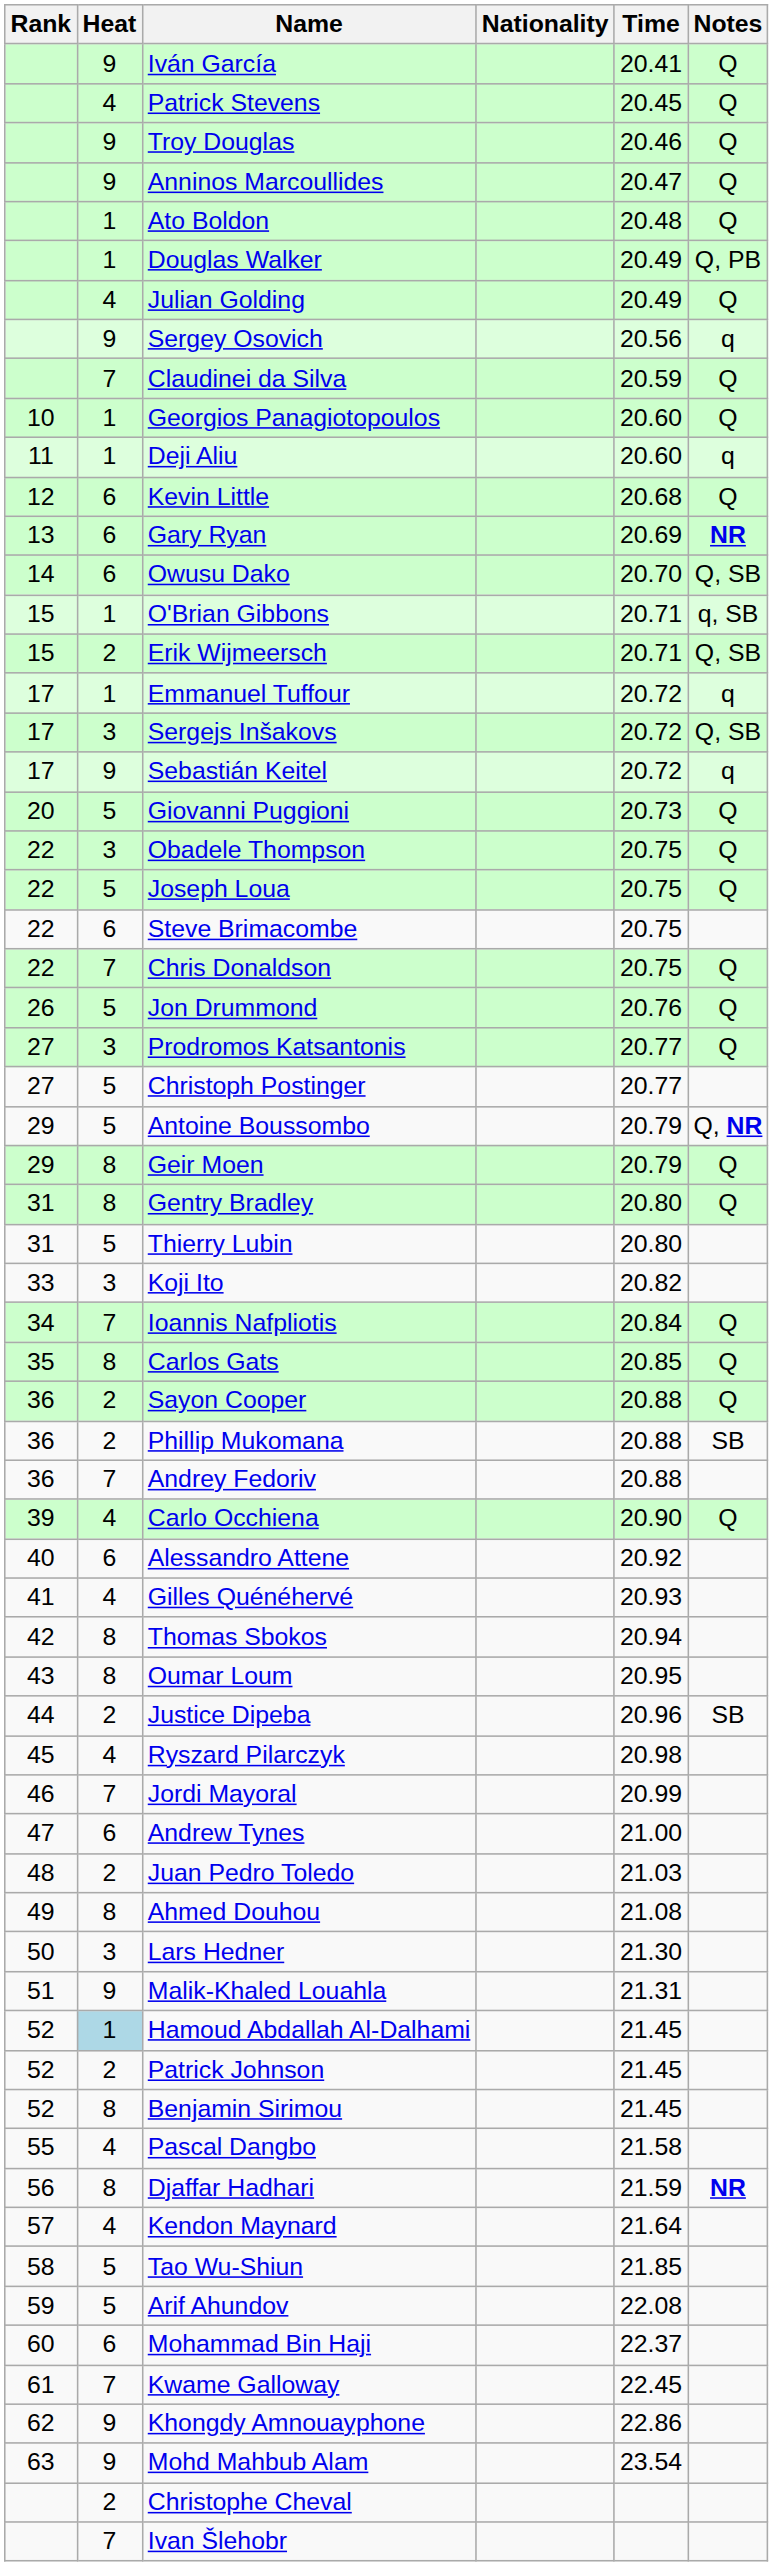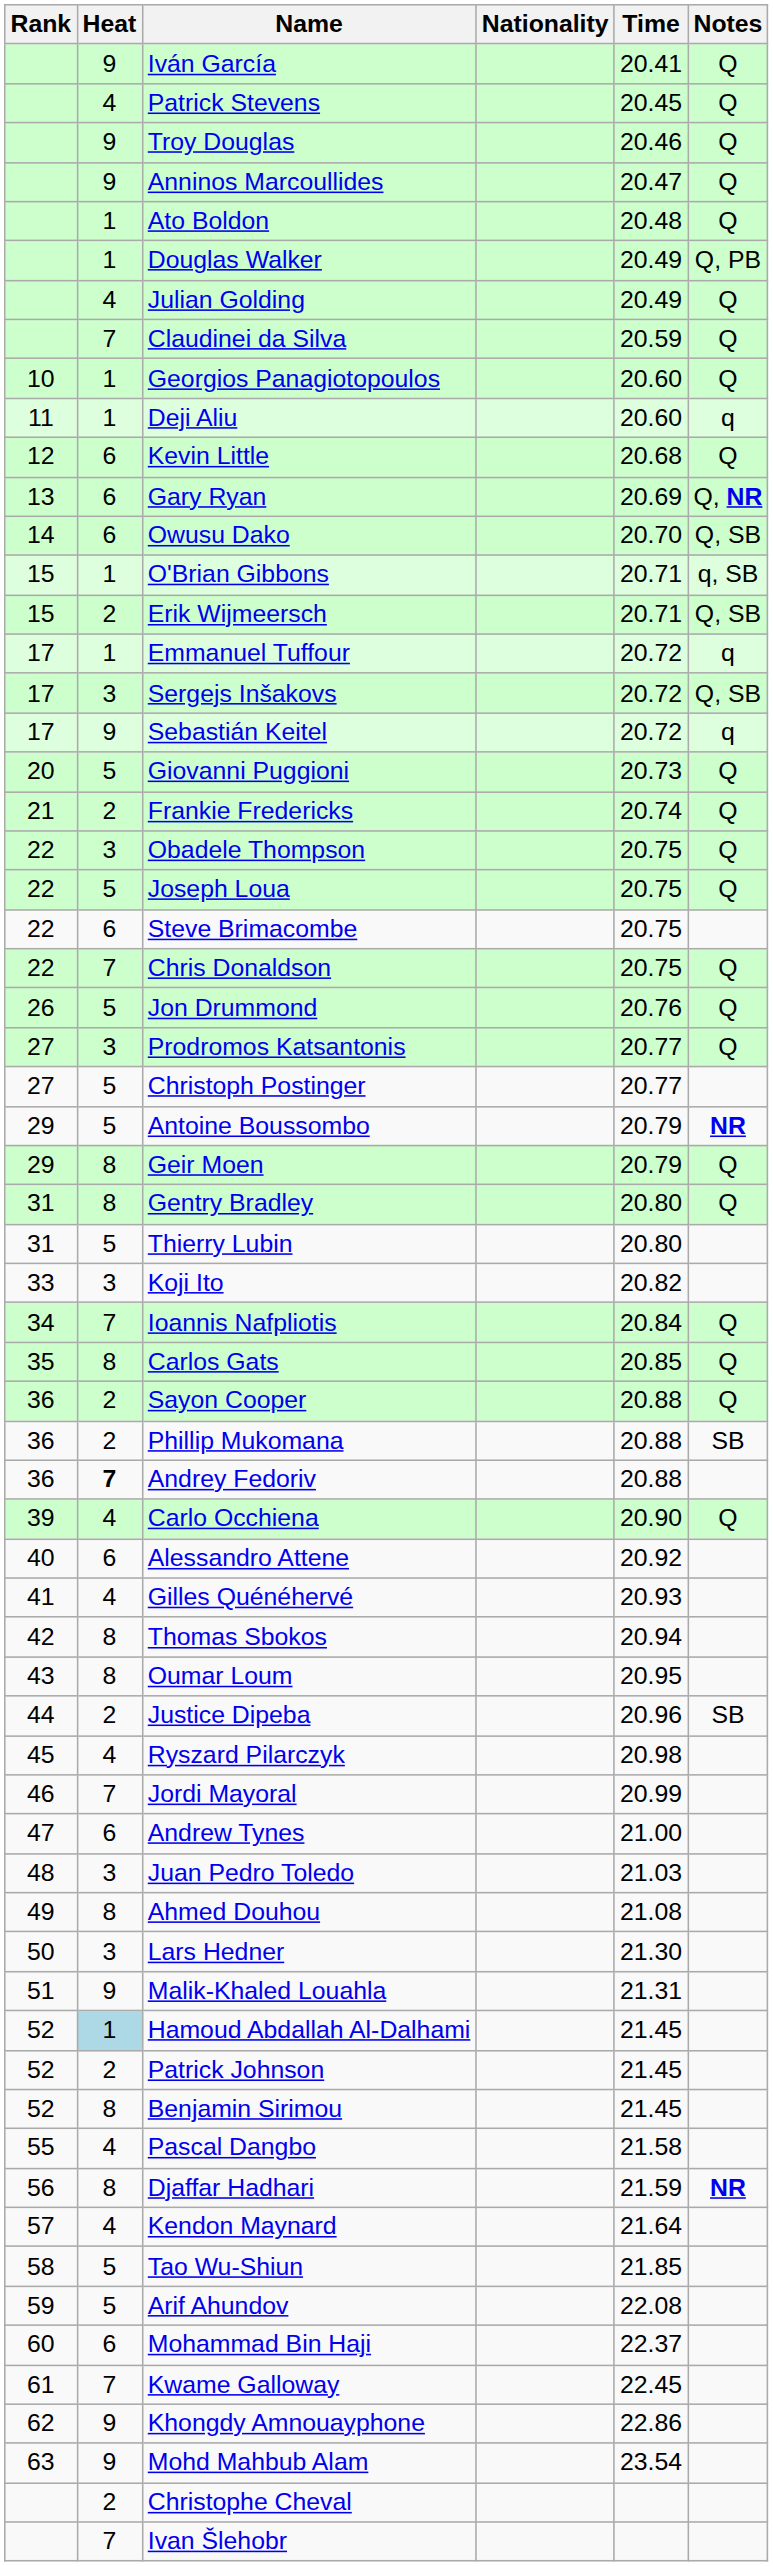 <table class="wikitable sortable" style="text-align:center">
 <tr>
 <th>Rank</th>
 <th>Heat</th>
 <th>Name</th>
 <th>Nationality</th>
 <th>Time</th>
 <th>Notes</th>
 </tr>
 <tr bgcolor=ccffcc>
 <td></td>
 <td>9</td>
 <td align=left><a href='#'>Iván García</a></td>
 <td align=left></td>
 <td>20.41</td>
 <td>Q</td>
 </tr>
 <tr bgcolor=ccffcc>
 <td></td>
 <td>4</td>
 <td align=left><a href='#'>Patrick Stevens</a></td>
 <td align=left></td>
 <td>20.45</td>
 <td>Q</td>
 </tr>
 <tr bgcolor=ccffcc>
 <td></td>
 <td>9</td>
 <td align=left><a href='#'>Troy Douglas</a></td>
 <td align=left></td>
 <td>20.46</td>
 <td>Q</td>
 </tr>
 <tr bgcolor=ccffcc>
 <td></td>
 <td>9</td>
 <td align=left><a href='#'>Anninos Marcoullides</a></td>
 <td align=left></td>
 <td>20.47</td>
 <td>Q</td>
 </tr>
 <tr bgcolor=ccffcc>
 <td></td>
 <td>1</td>
 <td align=left><a href='#'>Ato Boldon</a></td>
 <td align=left></td>
 <td>20.48</td>
 <td>Q</td>
 </tr>
 <tr bgcolor=ccffcc>
 <td></td>
 <td>1</td>
 <td align=left><a href='#'>Douglas Walker</a></td>
 <td align=left></td>
 <td>20.49</td>
 <td>Q, PB</td>
 </tr>
 <tr bgcolor=ccffcc>
 <td></td>
 <td>4</td>
 <td align=left><a href='#'>Julian Golding</a></td>
 <td align=left></td>
 <td>20.49</td>
 <td>Q</td>
 </tr>
-<tr bgcolor=ddffdd>
-<td></td>
-<td>9</td>
-<td align=left><a href='#'>Sergey Osovich</a></td>
-<td align=left></td>
-<td>20.56</td>
-<td>q</td>
-</tr>
 <tr bgcolor=ccffcc>
 <td></td>
 <td>7</td>
 <td align=left><a href='#'>Claudinei da Silva</a></td>
 <td align=left></td>
 <td>20.59</td>
 <td>Q</td>
 </tr>
 <tr bgcolor=ccffcc>
 <td>10</td>
 <td>1</td>
 <td align=left><a href='#'>Georgios Panagiotopoulos</a></td>
 <td align=left></td>
 <td>20.60</td>
 <td>Q</td>
 </tr>
 <tr bgcolor=ddffdd>
 <td>11</td>
 <td>1</td>
 <td align=left><a href='#'>Deji Aliu</a></td>
 <td align=left></td>
 <td>20.60</td>
 <td>q</td>
 </tr>
 <tr bgcolor=ccffcc>
 <td>12</td>
 <td>6</td>
 <td align=left><a href='#'>Kevin Little</a></td>
 <td align=left></td>
 <td>20.68</td>
 <td>Q</td>
 </tr>
 <tr bgcolor=ccffcc>
 <td>13</td>
 <td>6</td>
 <td align=left><a href='#'>Gary Ryan</a></td>
 <td align=left></td>
 <td>20.69</td>
-<td><strong><a href='#'>NR</a></strong></td>
+<td>Q, <strong><a href='#'>NR</a></strong></td>
 </tr>
 <tr bgcolor=ccffcc>
 <td>14</td>
 <td>6</td>
 <td align=left><a href='#'>Owusu Dako</a></td>
 <td align=left></td>
 <td>20.70</td>
 <td>Q, SB</td>
 </tr>
 <tr bgcolor=ddffdd>
 <td>15</td>
 <td>1</td>
 <td align=left><a href='#'>O'Brian Gibbons</a></td>
 <td align=left></td>
 <td>20.71</td>
 <td>q, SB</td>
 </tr>
 <tr bgcolor=ccffcc>
 <td>15</td>
 <td>2</td>
 <td align=left><a href='#'>Erik Wijmeersch</a></td>
 <td align=left></td>
 <td>20.71</td>
 <td>Q, SB</td>
 </tr>
 <tr bgcolor=ddffdd>
 <td>17</td>
 <td>1</td>
 <td align=left><a href='#'>Emmanuel Tuffour</a></td>
 <td align=left></td>
 <td>20.72</td>
 <td>q</td>
 </tr>
 <tr bgcolor=ccffcc>
 <td>17</td>
 <td>3</td>
 <td align=left><a href='#'>Sergejs Inšakovs</a></td>
 <td align=left></td>
 <td>20.72</td>
 <td>Q, SB</td>
 </tr>
 <tr bgcolor=ddffdd>
 <td>17</td>
 <td>9</td>
 <td align=left><a href='#'>Sebastián Keitel</a></td>
 <td align=left></td>
 <td>20.72</td>
 <td>q</td>
 </tr>
 <tr bgcolor=ccffcc>
 <td>20</td>
 <td>5</td>
 <td align=left><a href='#'>Giovanni Puggioni</a></td>
 <td align=left></td>
 <td>20.73</td>
+<td>Q</td>
+</tr>
+<tr bgcolor=ccffcc>
+<td>21</td>
+<td>2</td>
+<td align=left><a href='#'>Frankie Fredericks</a></td>
+<td align=left></td>
+<td>20.74</td>
 <td>Q</td>
 </tr>
 <tr bgcolor=ccffcc>
 <td>22</td>
 <td>3</td>
 <td align=left><a href='#'>Obadele Thompson</a></td>
 <td align=left></td>
 <td>20.75</td>
 <td>Q</td>
 </tr>
 <tr bgcolor=ccffcc>
 <td>22</td>
 <td>5</td>
 <td align=left><a href='#'>Joseph Loua</a></td>
 <td align=left></td>
 <td>20.75</td>
 <td>Q</td>
 </tr>
 <tr>
 <td>22</td>
 <td>6</td>
 <td align=left><a href='#'>Steve Brimacombe</a></td>
 <td align=left></td>
 <td>20.75</td>
 <td></td>
 </tr>
 <tr bgcolor=ccffcc>
 <td>22</td>
 <td>7</td>
 <td align=left><a href='#'>Chris Donaldson</a></td>
 <td align=left></td>
 <td>20.75</td>
 <td>Q</td>
 </tr>
 <tr bgcolor=ccffcc>
 <td>26</td>
 <td>5</td>
 <td align=left><a href='#'>Jon Drummond</a></td>
 <td align=left></td>
 <td>20.76</td>
 <td>Q</td>
 </tr>
 <tr bgcolor=ccffcc>
 <td>27</td>
 <td>3</td>
 <td align=left><a href='#'>Prodromos Katsantonis</a></td>
 <td align=left></td>
 <td>20.77</td>
 <td>Q</td>
 </tr>
 <tr>
 <td>27</td>
 <td>5</td>
 <td align=left><a href='#'>Christoph Postinger</a></td>
 <td align=left></td>
 <td>20.77</td>
 <td></td>
 </tr>
 <tr>
 <td>29</td>
 <td>5</td>
 <td align=left><a href='#'>Antoine Boussombo</a></td>
 <td align=left></td>
 <td>20.79</td>
-<td>Q, <strong><a href='#'>NR</a></strong></td>
+<td><strong><a href='#'>NR</a></strong></td>
 </tr>
 <tr bgcolor=ccffcc>
 <td>29</td>
 <td>8</td>
 <td align=left><a href='#'>Geir Moen</a></td>
 <td align=left></td>
 <td>20.79</td>
 <td>Q</td>
 </tr>
 <tr bgcolor=ccffcc>
 <td>31</td>
 <td>8</td>
 <td align=left><a href='#'>Gentry Bradley</a></td>
 <td align=left></td>
 <td>20.80</td>
 <td>Q</td>
 </tr>
 <tr>
 <td>31</td>
 <td>5</td>
 <td align=left><a href='#'>Thierry Lubin</a></td>
 <td align=left></td>
 <td>20.80</td>
 <td></td>
 </tr>
 <tr>
 <td>33</td>
 <td>3</td>
 <td align=left><a href='#'>Koji Ito</a></td>
 <td align=left></td>
 <td>20.82</td>
 <td></td>
 </tr>
 <tr bgcolor=ccffcc>
 <td>34</td>
 <td>7</td>
 <td align=left><a href='#'>Ioannis Nafpliotis</a></td>
 <td align=left></td>
 <td>20.84</td>
 <td>Q</td>
 </tr>
 <tr bgcolor=ccffcc>
 <td>35</td>
 <td>8</td>
 <td align=left><a href='#'>Carlos Gats</a></td>
 <td align=left></td>
 <td>20.85</td>
 <td>Q</td>
 </tr>
 <tr bgcolor=ccffcc>
 <td>36</td>
 <td>2</td>
 <td align=left><a href='#'>Sayon Cooper</a></td>
 <td align=left></td>
 <td>20.88</td>
 <td>Q</td>
 </tr>
 <tr>
 <td>36</td>
 <td>2</td>
 <td align=left><a href='#'>Phillip Mukomana</a></td>
 <td align=left></td>
 <td>20.88</td>
 <td>SB</td>
 </tr>
 <tr>
 <td>36</td>
-<td>7</td>
+<td><strong>7</strong></td>
 <td align=left><a href='#'>Andrey Fedoriv</a></td>
 <td align=left></td>
 <td>20.88</td>
 <td></td>
 </tr>
 <tr bgcolor=ccffcc>
 <td>39</td>
 <td>4</td>
 <td align=left><a href='#'>Carlo Occhiena</a></td>
 <td align=left></td>
 <td>20.90</td>
 <td>Q</td>
 </tr>
 <tr>
 <td>40</td>
 <td>6</td>
 <td align=left><a href='#'>Alessandro Attene</a></td>
 <td align=left></td>
 <td>20.92</td>
 <td></td>
 </tr>
 <tr>
 <td>41</td>
 <td>4</td>
 <td align=left><a href='#'>Gilles Quénéhervé</a></td>
 <td align=left></td>
 <td>20.93</td>
 <td></td>
 </tr>
 <tr>
 <td>42</td>
 <td>8</td>
 <td align=left><a href='#'>Thomas Sbokos</a></td>
 <td align=left></td>
 <td>20.94</td>
 <td></td>
 </tr>
 <tr>
 <td>43</td>
 <td>8</td>
 <td align=left><a href='#'>Oumar Loum</a></td>
 <td align=left></td>
 <td>20.95</td>
 <td></td>
 </tr>
 <tr>
 <td>44</td>
 <td>2</td>
 <td align=left><a href='#'>Justice Dipeba</a></td>
 <td align=left></td>
 <td>20.96</td>
 <td>SB</td>
 </tr>
 <tr>
 <td>45</td>
 <td>4</td>
 <td align=left><a href='#'>Ryszard Pilarczyk</a></td>
 <td align=left></td>
 <td>20.98</td>
 <td></td>
 </tr>
 <tr>
 <td>46</td>
 <td>7</td>
 <td align=left><a href='#'>Jordi Mayoral</a></td>
 <td align=left></td>
 <td>20.99</td>
 <td></td>
 </tr>
 <tr>
 <td>47</td>
 <td>6</td>
 <td align=left><a href='#'>Andrew Tynes</a></td>
 <td align=left></td>
 <td>21.00</td>
 <td></td>
 </tr>
 <tr>
 <td>48</td>
-<td>2</td>
+<td>3</td>
 <td align=left><a href='#'>Juan Pedro Toledo</a></td>
 <td align=left></td>
 <td>21.03</td>
 <td></td>
 </tr>
 <tr>
 <td>49</td>
 <td>8</td>
 <td align=left><a href='#'>Ahmed Douhou</a></td>
 <td align=left></td>
 <td>21.08</td>
 <td></td>
 </tr>
 <tr>
 <td>50</td>
 <td>3</td>
 <td align=left><a href='#'>Lars Hedner</a></td>
 <td align=left></td>
 <td>21.30</td>
 <td></td>
 </tr>
 <tr>
 <td>51</td>
 <td>9</td>
 <td align=left><a href='#'>Malik-Khaled Louahla</a></td>
 <td align=left></td>
 <td>21.31</td>
 <td></td>
 </tr>
 <tr>
 <td>52</td>
 <td style="background: lightblue;">1</td>
 <td align=left><a href='#'>Hamoud Abdallah Al-Dalhami</a></td>
 <td align=left></td>
 <td>21.45</td>
 <td></td>
 </tr>
 <tr>
 <td>52</td>
 <td>2</td>
 <td align=left><a href='#'>Patrick Johnson</a></td>
 <td align=left></td>
 <td>21.45</td>
 <td></td>
 </tr>
 <tr>
 <td>52</td>
 <td>8</td>
 <td align=left><a href='#'>Benjamin Sirimou</a></td>
 <td align=left></td>
 <td>21.45</td>
 <td></td>
 </tr>
 <tr>
 <td>55</td>
 <td>4</td>
 <td align=left><a href='#'>Pascal Dangbo</a></td>
 <td align=left></td>
 <td>21.58</td>
 <td></td>
 </tr>
 <tr>
 <td>56</td>
 <td>8</td>
 <td align=left><a href='#'>Djaffar Hadhari</a></td>
 <td align=left></td>
 <td>21.59</td>
 <td><strong><a href='#'>NR</a></strong></td>
 </tr>
 <tr>
 <td>57</td>
 <td>4</td>
 <td align=left><a href='#'>Kendon Maynard</a></td>
 <td align=left></td>
 <td>21.64</td>
 <td></td>
 </tr>
 <tr>
 <td>58</td>
 <td>5</td>
 <td align=left><a href='#'>Tao Wu-Shiun</a></td>
 <td align=left></td>
 <td>21.85</td>
 <td></td>
 </tr>
 <tr>
 <td>59</td>
 <td>5</td>
 <td align=left><a href='#'>Arif Ahundov</a></td>
 <td align=left></td>
 <td>22.08</td>
 <td></td>
 </tr>
 <tr>
 <td>60</td>
 <td>6</td>
 <td align=left><a href='#'>Mohammad Bin Haji</a></td>
 <td align=left></td>
 <td>22.37</td>
 <td></td>
 </tr>
 <tr>
 <td>61</td>
 <td>7</td>
 <td align=left><a href='#'>Kwame Galloway</a></td>
 <td align=left></td>
 <td>22.45</td>
 <td></td>
 </tr>
 <tr>
 <td>62</td>
 <td>9</td>
 <td align=left><a href='#'>Khongdy Amnouayphone</a></td>
 <td align=left></td>
 <td>22.86</td>
 <td></td>
 </tr>
 <tr>
 <td>63</td>
 <td>9</td>
 <td align=left><a href='#'>Mohd Mahbub Alam</a></td>
 <td align=left></td>
 <td>23.54</td>
 <td></td>
 </tr>
 <tr>
 <td></td>
 <td>2</td>
 <td align=left><a href='#'>Christophe Cheval</a></td>
 <td align=left></td>
 <td></td>
 <td></td>
 </tr>
 <tr>
 <td></td>
 <td>7</td>
 <td align=left><a href='#'>Ivan Šlehobr</a></td>
 <td align=left></td>
 <td></td>
 <td></td>
 </tr>
 </table>
